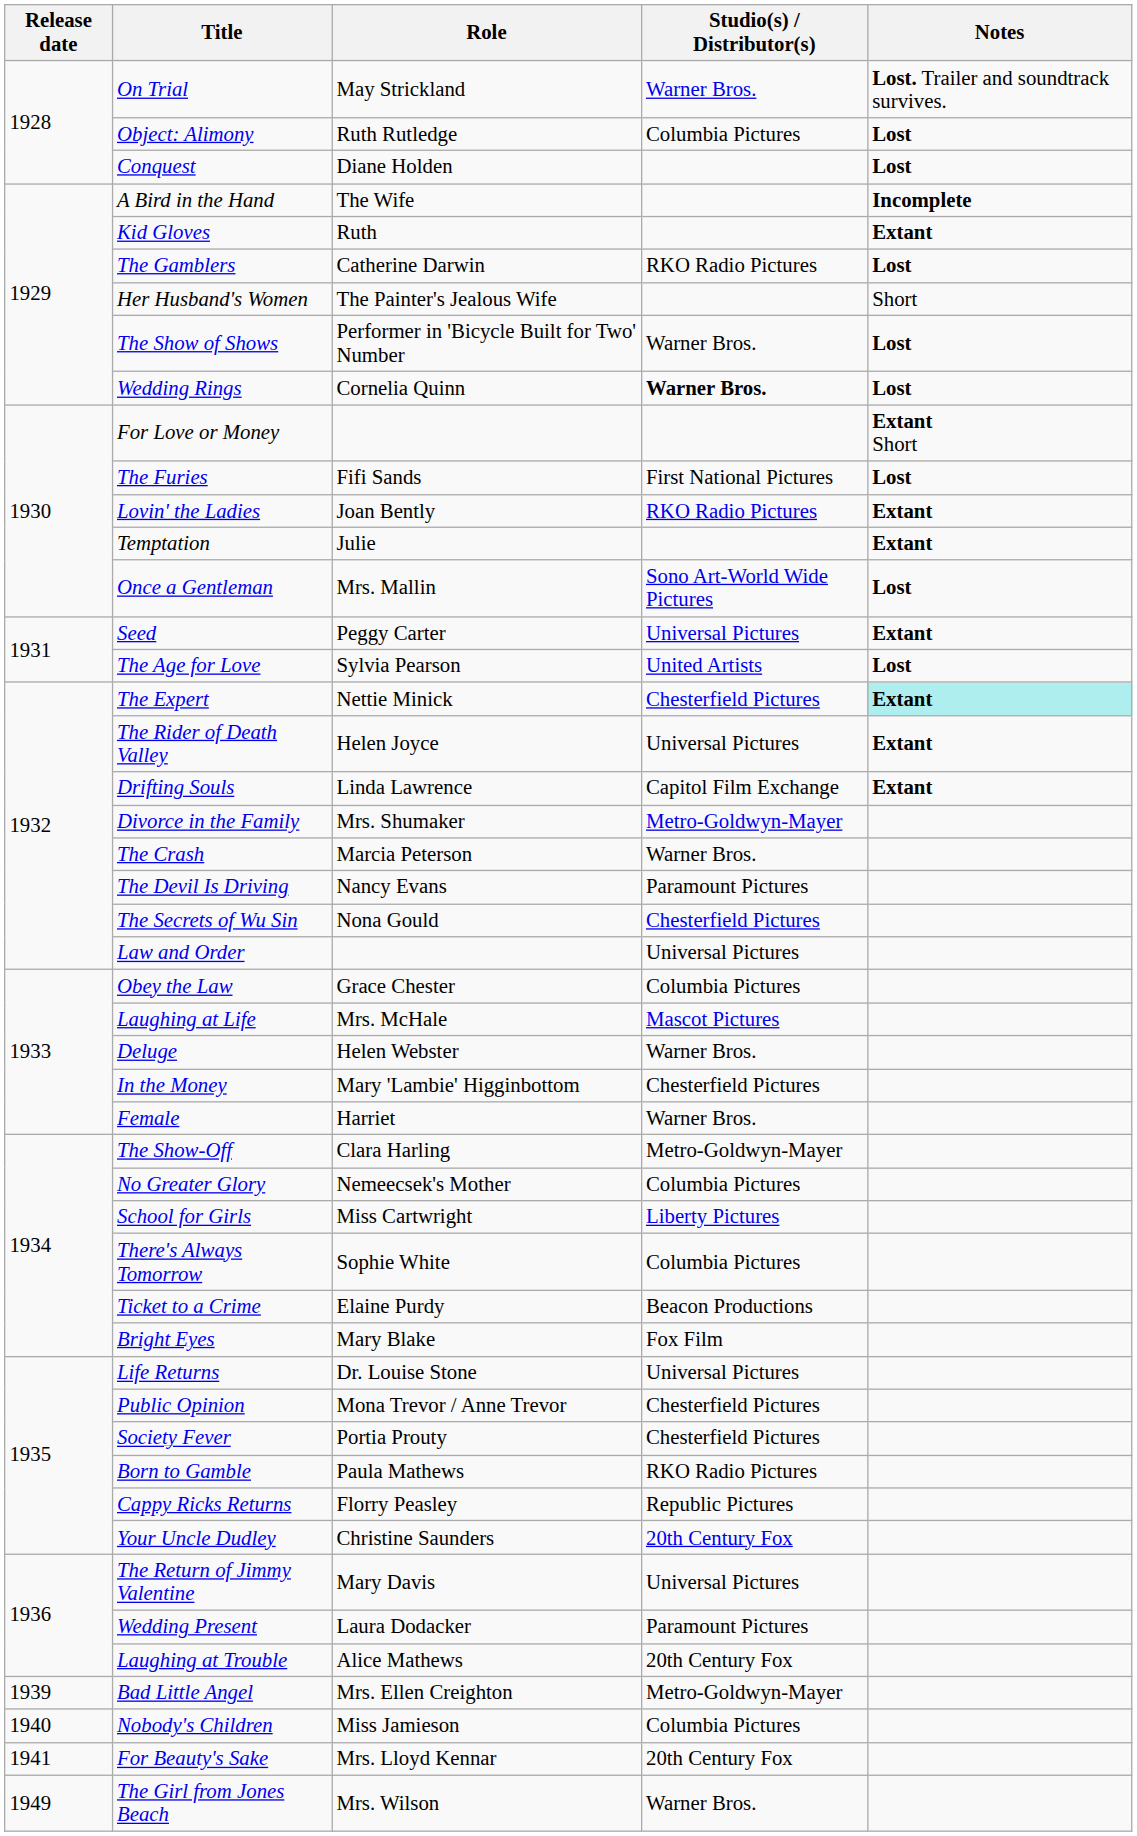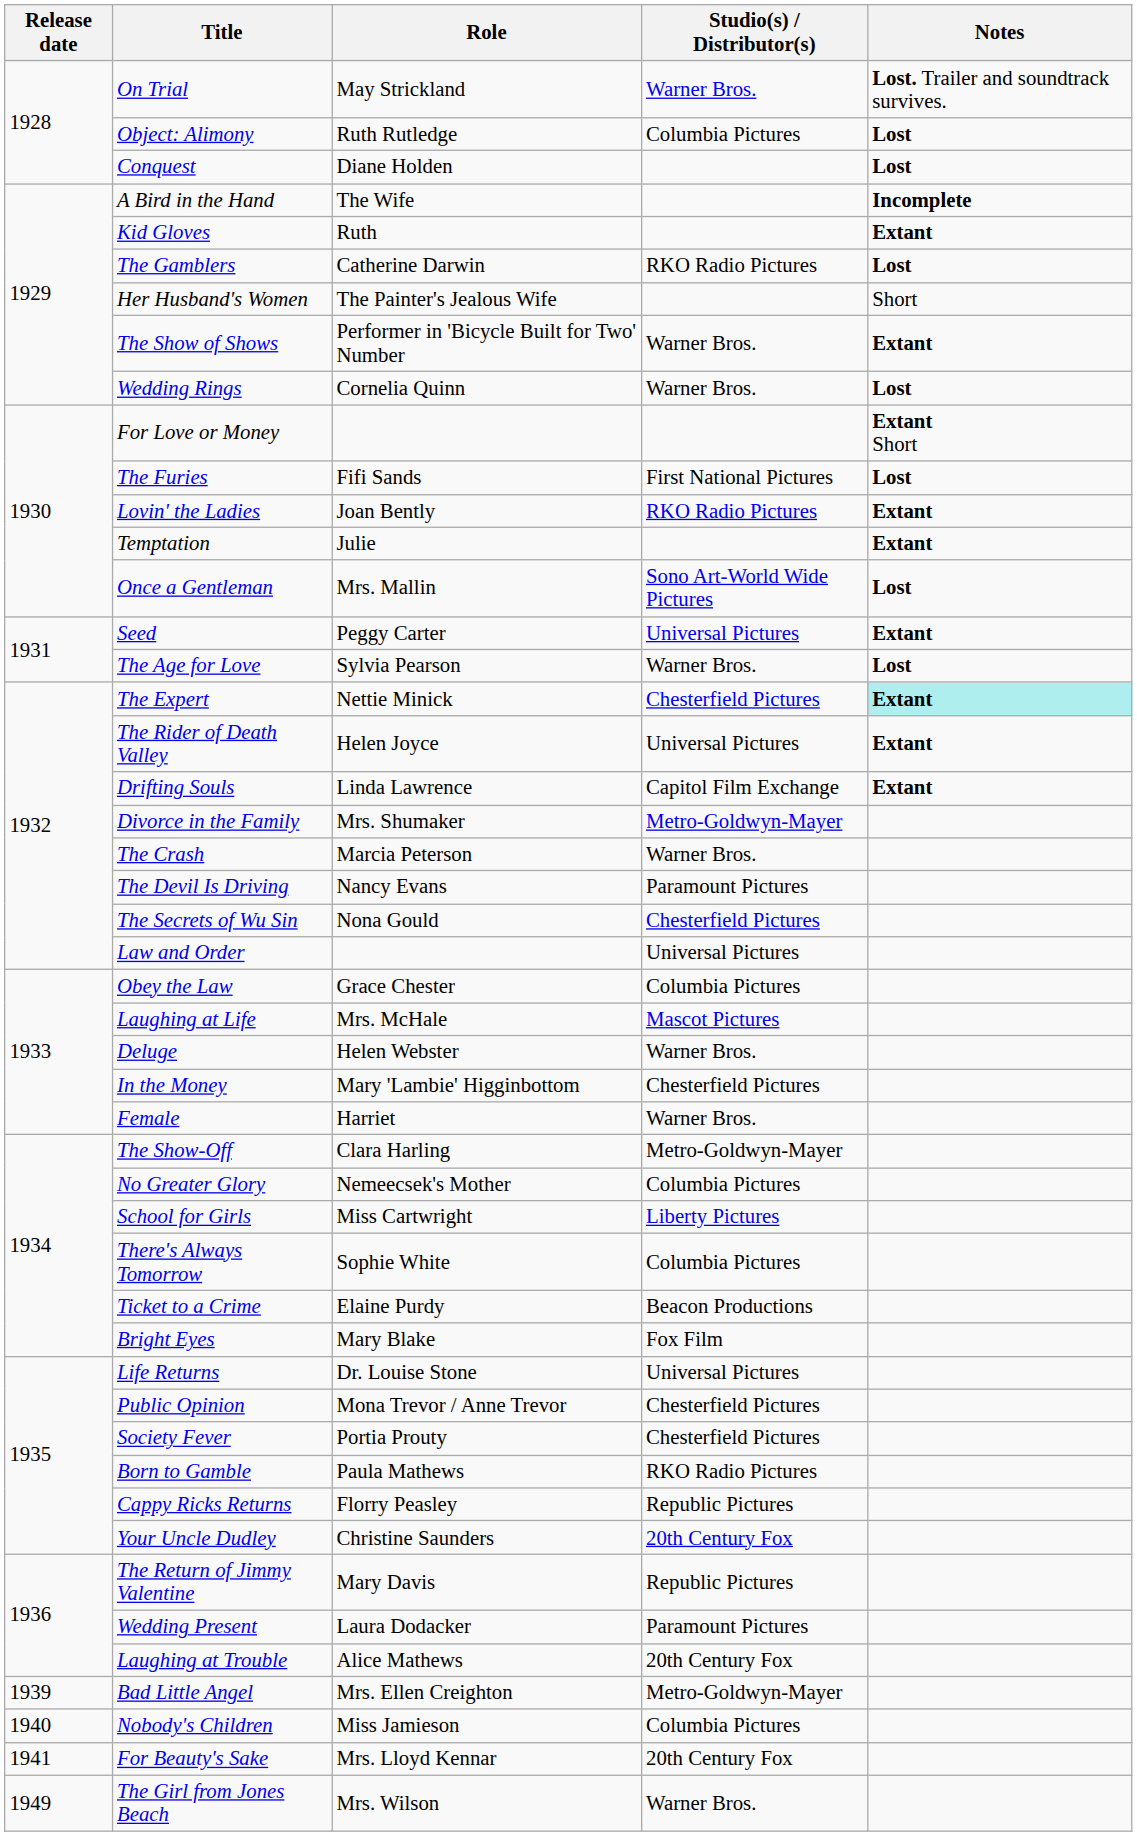 <table class="wikitable plainrowheaders sortable">
 <tr>
 <th scope="col">Release date</th>
 <th scope="col">Title</th>
 <th scope="col">Role</th>
 <th scope="col">Studio(s) / Distributor(s)</th>
 <th scope="col" class="unsortable">Notes</th>
 </tr>
 <tr>
 <td rowspan=3>1928</td>
 <td><em><a href='#'>On Trial</a></em></td>
 <td>May Strickland</td>
 <td><a href='#'>Warner Bros.</a></td>
 <td><strong>Lost.</strong> Trailer and soundtrack survives.</td>
 </tr>
 <tr>
 <td><em><a href='#'>Object: Alimony</a></em></td>
 <td>Ruth Rutledge</td>
 <td>Columbia Pictures</td>
 <td><strong>Lost</strong></td>
 </tr>
 <tr>
 <td><em><a href='#'>Conquest</a></em></td>
 <td>Diane Holden</td>
 <td></td>
 <td><strong>Lost</strong></td>
 </tr>
 <tr>
 <td rowspan=6>1929</td>
 <td><em>A Bird in the Hand</em></td>
 <td>The Wife</td>
 <td></td>
 <td><strong>Incomplete</strong></td>
 </tr>
 <tr>
 <td><em><a href='#'>Kid Gloves</a></em></td>
 <td>Ruth</td>
 <td></td>
 <td><strong>Extant</strong></td>
 </tr>
 <tr>
 <td><em><a href='#'>The Gamblers</a></em></td>
 <td>Catherine Darwin</td>
 <td>RKO Radio Pictures</td>
 <td><strong>Lost</strong></td>
 </tr>
 <tr>
 <td><em>Her Husband's Women</em></td>
 <td>The Painter's Jealous Wife</td>
 <td></td>
 <td>Short</td>
 </tr>
 <tr>
 <td><em><a href='#'>The Show of Shows</a></em></td>
 <td>Performer in 'Bicycle Built for Two' Number</td>
 <td>Warner Bros.</td>
-<td><strong>Lost</strong></td>
+<td><strong>Extant</strong></td>
 </tr>
 <tr>
 <td><em><a href='#'>Wedding Rings</a></em></td>
 <td>Cornelia Quinn</td>
-<td><strong>Warner Bros.</strong></td>
+<td>Warner Bros.</td>
 <td><strong>Lost</strong></td>
 </tr>
 <tr>
 <td rowspan=5>1930</td>
 <td><em>For Love or Money</em></td>
 <td></td>
 <td></td>
 <td><strong>Extant</strong> <br> Short</td>
 </tr>
 <tr>
 <td><em><a href='#'>The Furies</a></em></td>
 <td>Fifi Sands</td>
 <td>First National Pictures</td>
 <td><strong>Lost</strong></td>
 </tr>
 <tr>
 <td><em><a href='#'>Lovin' the Ladies</a></em></td>
 <td>Joan Bently</td>
 <td><a href='#'>RKO Radio Pictures</a></td>
 <td><strong>Extant</strong></td>
 </tr>
 <tr>
 <td><em>Temptation</em></td>
 <td>Julie</td>
 <td></td>
 <td><strong>Extant</strong></td>
 </tr>
 <tr>
 <td><em><a href='#'>Once a Gentleman</a></em></td>
 <td>Mrs. Mallin</td>
 <td><a href='#'>Sono Art-World Wide Pictures</a></td>
 <td><strong>Lost</strong></td>
 </tr>
 <tr>
 <td rowspan=2>1931</td>
 <td><em><a href='#'>Seed</a></em></td>
 <td>Peggy Carter</td>
 <td><a href='#'>Universal Pictures</a></td>
 <td><strong>Extant</strong></td>
 </tr>
 <tr>
 <td><em><a href='#'>The Age for Love</a></em></td>
 <td>Sylvia Pearson</td>
-<td><a href='#'>United Artists</a></td>
+<td>Warner Bros.</td>
 <td><strong>Lost</strong></td>
 </tr>
 <tr>
 <td rowspan=8>1932</td>
 <td><em><a href='#'>The Expert</a></em></td>
 <td>Nettie Minick</td>
 <td><a href='#'>Chesterfield Pictures</a></td>
 <td style="background: paleturquoise;"><strong>Extant</strong></td>
 </tr>
 <tr>
 <td><em><a href='#'>The Rider of Death Valley</a></em></td>
 <td>Helen Joyce</td>
 <td>Universal Pictures</td>
 <td><strong>Extant</strong></td>
 </tr>
 <tr>
 <td><em><a href='#'>Drifting Souls</a></em></td>
 <td>Linda Lawrence</td>
 <td>Capitol Film Exchange</td>
 <td><strong>Extant</strong></td>
 </tr>
 <tr>
 <td><em><a href='#'>Divorce in the Family</a></em></td>
 <td>Mrs. Shumaker</td>
 <td><a href='#'>Metro-Goldwyn-Mayer</a></td>
 <td></td>
 </tr>
 <tr>
 <td><em><a href='#'>The Crash</a></em></td>
 <td>Marcia Peterson</td>
 <td>Warner Bros.</td>
 <td></td>
 </tr>
 <tr>
 <td><em><a href='#'>The Devil Is Driving</a></em></td>
 <td>Nancy Evans</td>
 <td>Paramount Pictures</td>
 <td></td>
 </tr>
 <tr>
 <td><em><a href='#'>The Secrets of Wu Sin</a></em></td>
 <td>Nona Gould</td>
 <td><a href='#'>Chesterfield Pictures</a></td>
 <td></td>
 </tr>
 <tr>
 <td><em><a href='#'>Law and Order</a></em></td>
 <td></td>
 <td>Universal Pictures</td>
 <td></td>
 </tr>
 <tr>
 <td rowspan=5>1933</td>
 <td><em><a href='#'>Obey the Law</a></em></td>
 <td>Grace Chester</td>
 <td>Columbia Pictures</td>
 <td></td>
 </tr>
 <tr>
 <td><em><a href='#'>Laughing at Life</a></em></td>
 <td>Mrs. McHale</td>
 <td><a href='#'>Mascot Pictures</a></td>
 <td></td>
 </tr>
 <tr>
 <td><em><a href='#'>Deluge</a></em></td>
 <td>Helen Webster</td>
 <td>Warner Bros.</td>
 <td></td>
 </tr>
 <tr>
 <td><em><a href='#'>In the Money</a></em></td>
 <td>Mary 'Lambie' Higginbottom</td>
 <td>Chesterfield Pictures</td>
 <td></td>
 </tr>
 <tr>
 <td><em><a href='#'>Female</a></em></td>
 <td>Harriet</td>
 <td>Warner Bros.</td>
 <td></td>
 </tr>
 <tr>
 <td rowspan=6>1934</td>
 <td><em><a href='#'>The Show-Off</a></em></td>
 <td>Clara Harling</td>
 <td>Metro-Goldwyn-Mayer</td>
 <td></td>
 </tr>
 <tr>
 <td><em><a href='#'>No Greater Glory</a></em></td>
 <td>Nemeecsek's Mother</td>
 <td>Columbia Pictures</td>
 <td></td>
 </tr>
 <tr>
 <td><em><a href='#'>School for Girls</a></em></td>
 <td>Miss Cartwright</td>
 <td><a href='#'>Liberty Pictures</a></td>
 <td></td>
 </tr>
 <tr>
 <td><em><a href='#'>There's Always Tomorrow</a></em></td>
 <td>Sophie White</td>
 <td>Columbia Pictures</td>
 <td></td>
 </tr>
 <tr>
 <td><em><a href='#'>Ticket to a Crime</a></em></td>
 <td>Elaine Purdy</td>
 <td>Beacon Productions</td>
 <td></td>
 </tr>
 <tr>
 <td><em><a href='#'>Bright Eyes</a></em></td>
 <td>Mary Blake</td>
 <td>Fox Film</td>
 <td></td>
 </tr>
 <tr>
 <td rowspan=6>1935</td>
 <td><em><a href='#'>Life Returns</a></em></td>
 <td>Dr. Louise Stone</td>
 <td>Universal Pictures</td>
 <td></td>
 </tr>
 <tr>
 <td><em><a href='#'>Public Opinion</a></em></td>
 <td>Mona Trevor / Anne Trevor</td>
 <td>Chesterfield Pictures</td>
 <td></td>
 </tr>
 <tr>
 <td><em><a href='#'>Society Fever</a></em></td>
 <td>Portia Prouty</td>
 <td>Chesterfield Pictures</td>
 <td></td>
 </tr>
 <tr>
 <td><em><a href='#'>Born to Gamble</a></em></td>
 <td>Paula Mathews</td>
 <td>RKO Radio Pictures</td>
 <td></td>
 </tr>
 <tr>
 <td><em><a href='#'>Cappy Ricks Returns</a></em></td>
 <td>Florry Peasley</td>
 <td>Republic Pictures</td>
 <td></td>
 </tr>
 <tr>
 <td><em><a href='#'>Your Uncle Dudley</a></em></td>
 <td>Christine Saunders</td>
 <td><a href='#'>20th Century Fox</a></td>
 <td></td>
 </tr>
 <tr>
 <td rowspan=3>1936</td>
 <td><em><a href='#'>The Return of Jimmy Valentine</a></em></td>
 <td>Mary Davis</td>
-<td>Universal Pictures</td>
+<td>Republic Pictures</td>
 <td></td>
 </tr>
 <tr>
 <td><em><a href='#'>Wedding Present</a></em></td>
 <td>Laura Dodacker</td>
 <td>Paramount Pictures</td>
 <td></td>
 </tr>
 <tr>
 <td><em><a href='#'>Laughing at Trouble</a></em></td>
 <td>Alice Mathews</td>
 <td>20th Century Fox</td>
 <td></td>
 </tr>
 <tr>
 <td>1939</td>
 <td><em><a href='#'>Bad Little Angel</a></em></td>
 <td>Mrs. Ellen Creighton</td>
 <td>Metro-Goldwyn-Mayer</td>
 <td></td>
 </tr>
 <tr>
 <td>1940</td>
 <td><em><a href='#'>Nobody's Children</a></em></td>
 <td>Miss Jamieson</td>
 <td>Columbia Pictures</td>
 <td></td>
 </tr>
 <tr>
 <td>1941</td>
 <td><em><a href='#'>For Beauty's Sake</a></em></td>
 <td>Mrs. Lloyd Kennar</td>
 <td>20th Century Fox</td>
 <td></td>
 </tr>
 <tr>
 <td>1949</td>
 <td><em><a href='#'>The Girl from Jones Beach</a></em></td>
 <td>Mrs. Wilson</td>
 <td>Warner Bros.</td>
 <td></td>
 </tr>
 </table>
